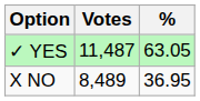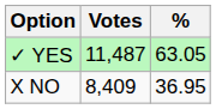 <table class="wikitable">
 <tr>
 <th>Option</th>
 <th>Votes</th>
 <th>%</th>
 </tr>
 <tr>
 <td style=background:#bbf8be>✓ YES</td>
 <td style=background:#bbf8be>11,487</td>
 <td style=background:#bbf8be>63.05</td>
 </tr>
 <tr>
 <td>X NO</td>
-<td>8,489</td>
+<td>8,409</td>
 <td>36.95</td>
 </tr>
 </table>
